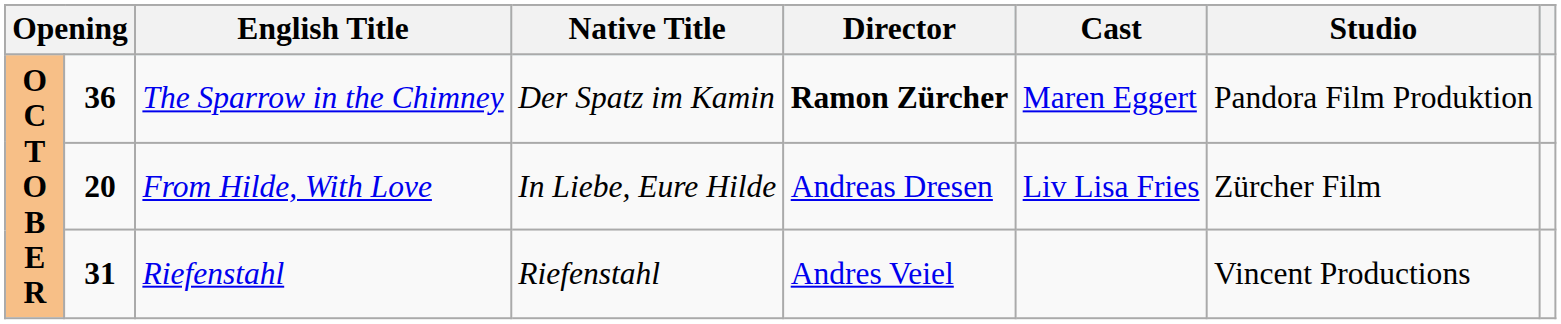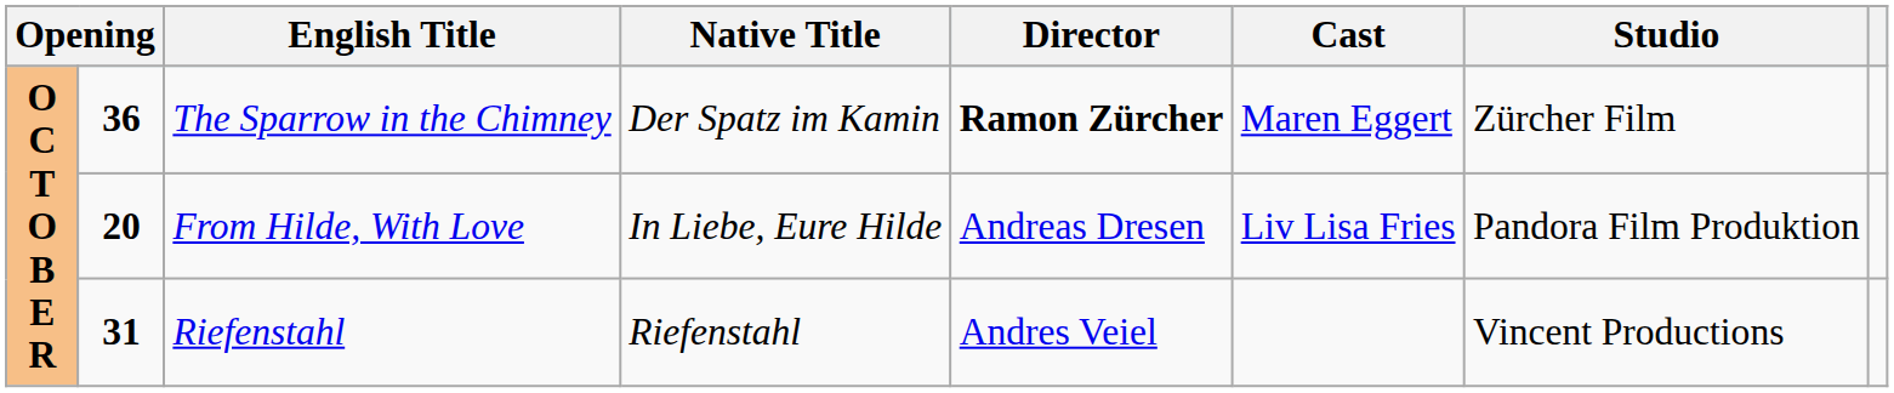 <table class="wikitable sortable">
 <tr style="background:#b0e0e6; text-align:center;">
 <th colspan="2">Opening</th>
 <th>English Title</th>
 <th>Native Title</th>
 <th>Director</th>
 <th>Cast</th>
 <th>Studio</th>
 <th></th>
 </tr>
 <tr>
 <th rowspan="3" style="text-align:center; background:#f7bf87; ">O<br>C<br>T<br>O<br>B<br>E<br>R</th>
 <td rowspan="1" style="text-align:center"><strong>36</strong></td>
 <td><em><a href='#'>The Sparrow in the Chimney</a></em></td>
 <td><em>Der Spatz im Kamin</em></td>
 <td><strong>Ramon Zürcher</strong></td>
 <td><a href='#'>Maren Eggert</a></td>
-<td>Pandora Film Produktion</td>
+<td>Zürcher Film</td>
 <td></td>
 </tr>
 <tr>
 <td rowspan="1" style="text-align:center"><strong>20</strong></td>
 <td><em><a href='#'>From Hilde, With Love</a></em></td>
 <td><em>In Liebe, Eure Hilde</em></td>
 <td><a href='#'>Andreas Dresen</a></td>
 <td><a href='#'>Liv Lisa Fries</a></td>
-<td>Zürcher Film</td>
+<td>Pandora Film Produktion</td>
 <td></td>
 </tr>
 <tr>
 <td rowspan="1" style="text-align:center"><strong>31</strong></td>
 <td><a href='#'><em>Riefenstahl</em></a></td>
 <td><em>Riefenstahl</em></td>
 <td><a href='#'>Andres Veiel</a></td>
 <td></td>
 <td>Vincent Productions</td>
 <td></td>
 </tr>
 </table>
